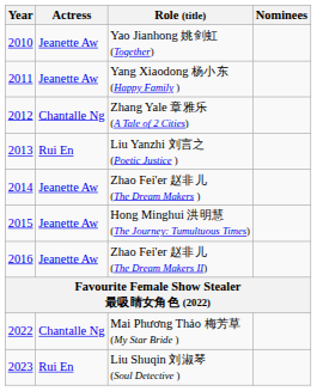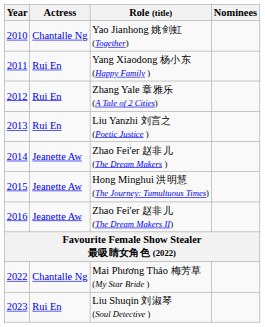 <table class="wikitable sortable">
 <tr>
 <th>Year</th>
 <th>Actress</th>
 <th>Role <small>(title)</small></th>
 <th>Nominees</th>
 </tr>
 <tr>
 <td style="text-align:center;"><a href='#'>2010</a></td>
-<td><a href='#'>Jeanette Aw</a></td>
+<td><a href='#'>Chantalle Ng</a></td>
 <td>Yao Jianhong 姚剑虹<br><small>(<em><a href='#'>Together</a></em>)</small></td>
 <td></td>
 </tr>
 <tr>
 <td style="text-align:center;"><a href='#'>2011</a></td>
-<td><a href='#'>Jeanette Aw</a></td>
+<td><a href='#'>Rui En</a></td>
 <td>Yang Xiaodong 杨小东<br><small>(<em><a href='#'>Happy Family</a> </em>)</small></td>
 <td></td>
 </tr>
 <tr>
 <td style="text-align:center;"><a href='#'>2012</a></td>
-<td><a href='#'>Chantalle Ng</a></td>
+<td><a href='#'>Rui En</a></td>
 <td>Zhang Yale 章雅乐<br><small>(<em><a href='#'>A Tale of 2 Cities</a></em>)</small></td>
 <td></td>
 </tr>
 <tr>
 <td style="text-align:center;"><a href='#'>2013</a></td>
 <td><a href='#'>Rui En</a></td>
 <td>Liu Yanzhi 刘言之<br><small>(<em><a href='#'>Poetic Justice</a> </em>)</small></td>
 <td></td>
 </tr>
 <tr>
 <td style="text-align:center;"><a href='#'>2014</a></td>
 <td><a href='#'>Jeanette Aw</a></td>
 <td>Zhao Fei'er 赵非儿<br><small>(<em><a href='#'>The Dream Makers</a> </em>)</small></td>
 <td></td>
 </tr>
 <tr>
 <td style="text-align:center;"><a href='#'>2015</a></td>
 <td><a href='#'>Jeanette Aw</a></td>
 <td>Hong Minghui 洪明慧<br><small>(<em><a href='#'>The Journey: Tumultuous Times</a></em>)</small></td>
 <td></td>
 </tr>
 <tr>
 <td style="text-align:center;"><a href='#'>2016</a></td>
 <td><a href='#'>Jeanette Aw</a></td>
 <td>Zhao Fei'er 赵非儿<br><small>(<em><a href='#'>The Dream Makers II</a></em>)</small></td>
 <td></td>
 </tr>
 <tr>
 <th scope="col" colspan="5">Favourite Female Show Stealer <br> 最吸睛女角色 <small>(2022)</small></th>
 </tr>
 <tr>
 <td style="text-align:center;"><a href='#'>2022</a></td>
 <td><a href='#'>Chantalle Ng</a></td>
 <td>Mai Phương Thảo 梅芳草 <br><small> (<em>My Star Bride </em>) </small></td>
 <td></td>
 </tr>
 <tr>
 <td style="text-align:center;"><a href='#'>2023</a></td>
 <td><a href='#'>Rui En</a></td>
 <td>Liu Shuqin 刘淑琴 <br><small> (<em>Soul Detective </em>) </small></td>
 <td></td>
 </tr>
 </table>
